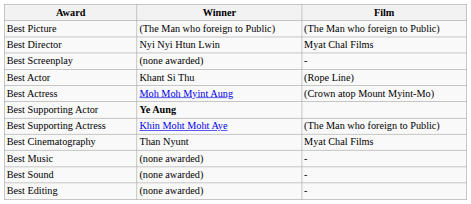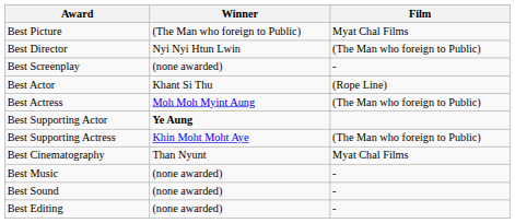 <table class="wikitable">
 <tr>
 <th width="200"><strong>Award</strong></th>
 <th width="250"><strong>Winner</strong></th>
 <th width="250"><strong>Film</strong></th>
 </tr>
 <tr>
 <td>Best Picture</td>
 <td> (The Man who foreign to Public)</td>
-<td> (The Man who foreign to Public)</td>
+<td>Myat Chal Films</td>
 </tr>
 <tr>
 <td>Best Director</td>
 <td>Nyi Nyi Htun Lwin</td>
-<td>Myat Chal Films</td>
+<td> (The Man who foreign to Public)</td>
 </tr>
 <tr>
 <td>Best Screenplay</td>
 <td>(none awarded)</td>
 <td>-</td>
 </tr>
 <tr>
 <td>Best Actor</td>
 <td>Khant Si Thu</td>
 <td> (Rope Line)</td>
 </tr>
 <tr>
 <td>Best Actress</td>
 <td><a href='#'>Moh Moh Myint Aung</a></td>
-<td> (Crown atop Mount Myint-Mo)</td>
+<td> (The Man who foreign to Public)</td>
 </tr>
 <tr>
 <td>Best Supporting Actor</td>
 <td><strong>Ye Aung</strong></td>
 <td></td>
 </tr>
 <tr>
 <td>Best Supporting Actress</td>
 <td><a href='#'>Khin Moht Moht Aye</a></td>
 <td> (The Man who foreign to Public)</td>
 </tr>
 <tr>
 <td>Best Cinematography</td>
 <td>Than Nyunt</td>
 <td>Myat Chal Films</td>
 </tr>
 <tr>
 <td>Best Music</td>
 <td>(none awarded)</td>
 <td>-</td>
 </tr>
 <tr>
 <td>Best Sound</td>
 <td>(none awarded)</td>
 <td>-</td>
 </tr>
 <tr>
 <td>Best Editing</td>
 <td>(none awarded)</td>
 <td>-</td>
 </tr>
 </table>
